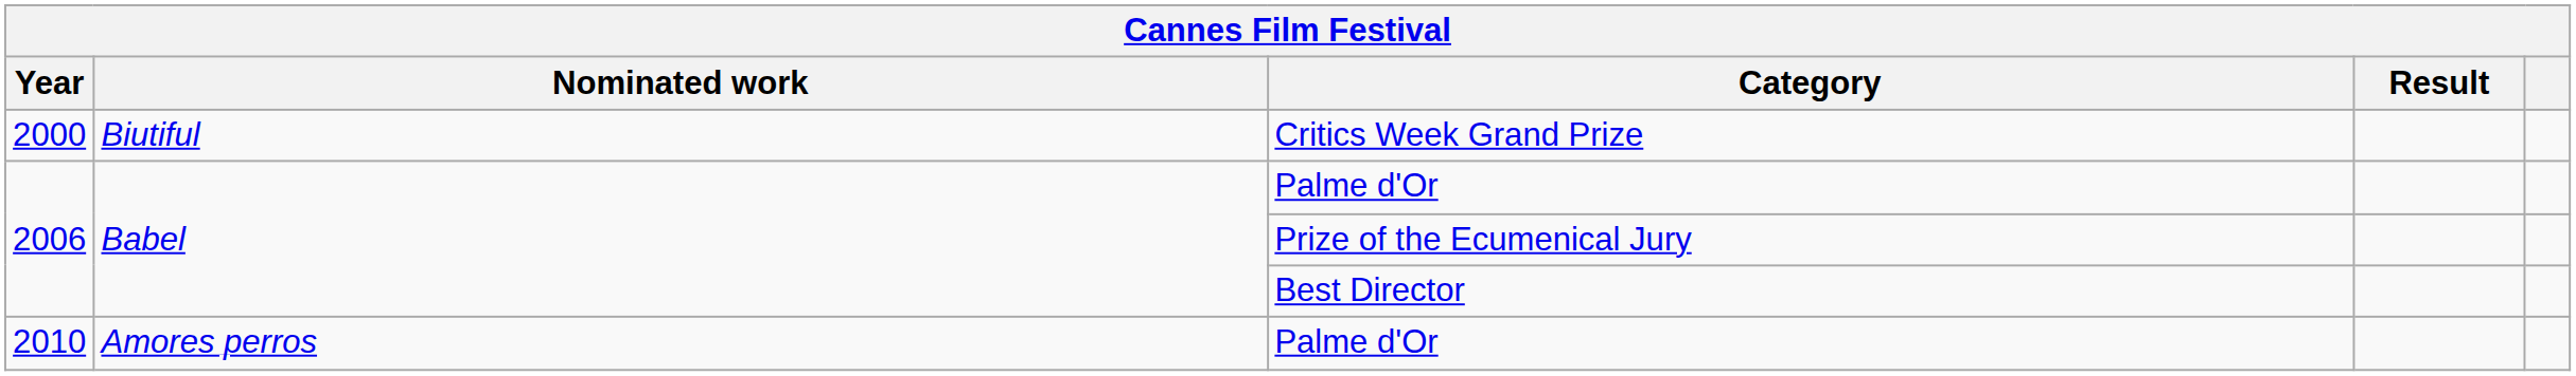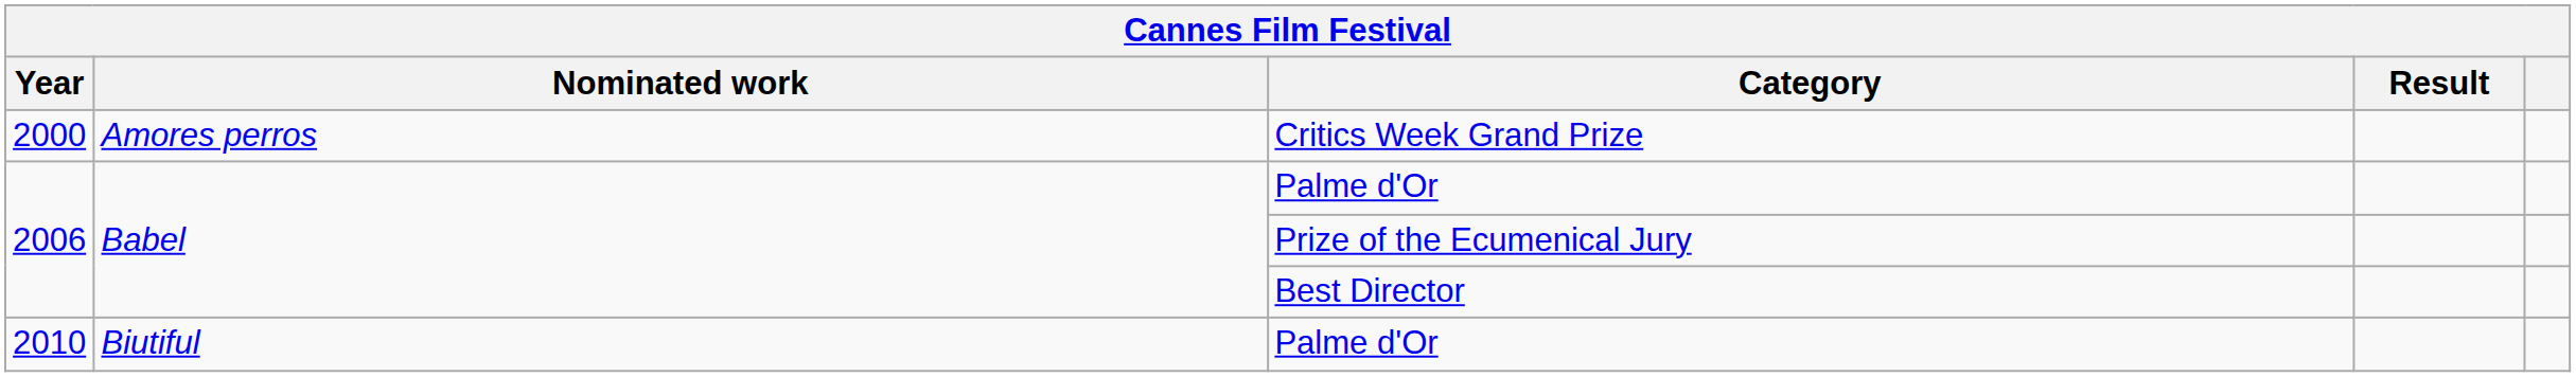 <table class="wikitable">
 <tr>
 <th colspan="5" style="text-align:center;"><a href='#'>Cannes Film Festival</a></th>
 </tr>
 <tr>
 <th scope="col" style="width:1em;">Year</th>
 <th scope="col" style="width:39em;">Nominated work</th>
 <th scope="col" style="width:36em;">Category</th>
 <th scope="col" style="width:5em;">Result</th>
 <th scope="col" style="width:1em;"></th>
 </tr>
 <tr>
 <td><a href='#'>2000</a></td>
-<td><em><a href='#'>Biutiful</a></em></td>
+<td><em><a href='#'>Amores perros</a></em></td>
 <td><a href='#'>Critics Week Grand Prize</a></td>
 <td></td>
 <td style="text-align:center;"></td>
 </tr>
 <tr>
 <td rowspan="3"><a href='#'>2006</a></td>
 <td rowspan="3"><em><a href='#'>Babel</a></em></td>
 <td><a href='#'>Palme d'Or</a></td>
 <td></td>
 <td style="text-align:center;"></td>
 </tr>
 <tr>
 <td><a href='#'>Prize of the Ecumenical Jury</a></td>
 <td></td>
 <td style="text-align:center;"></td>
 </tr>
 <tr>
 <td><a href='#'>Best Director</a></td>
 <td></td>
 <td style="text-align:center;"></td>
 </tr>
 <tr>
 <td><a href='#'>2010</a></td>
-<td><em><a href='#'>Amores perros</a></em></td>
+<td><em><a href='#'>Biutiful</a></em></td>
 <td><a href='#'>Palme d'Or</a></td>
 <td></td>
 <td style="text-align:center;"></td>
 </tr>
 </table>
